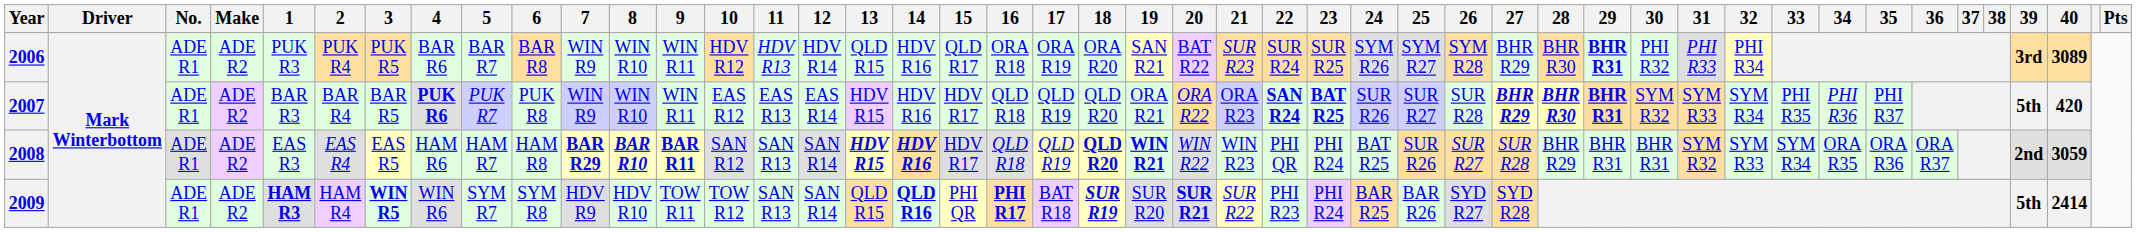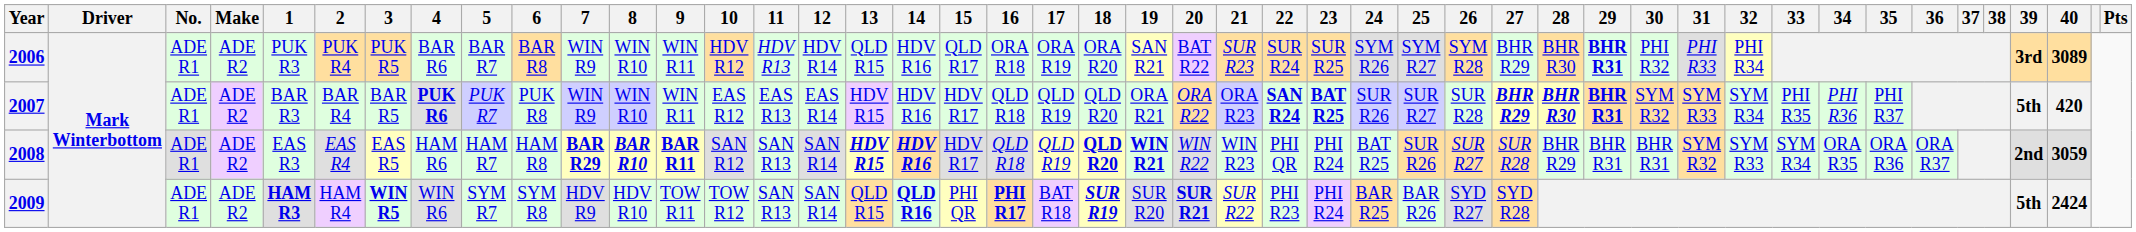 <table class="wikitable mw-collapsible mw-collapsed" style="text-align:center;">
 <tr>
 <th>Year</th>
 <th>Driver</th>
 <th>No.</th>
 <th>Make</th>
 <th>1</th>
 <th>2</th>
 <th>3</th>
 <th>4</th>
 <th>5</th>
 <th>6</th>
 <th>7</th>
 <th>8</th>
 <th>9</th>
 <th>10</th>
 <th>11</th>
 <th>12</th>
 <th>13</th>
 <th>14</th>
 <th>15</th>
 <th>16</th>
 <th>17</th>
 <th>18</th>
 <th>19</th>
 <th>20</th>
 <th>21</th>
 <th>22</th>
 <th>23</th>
 <th>24</th>
 <th>25</th>
 <th>26</th>
 <th>27</th>
 <th>28</th>
 <th>29</th>
 <th>30</th>
 <th>31</th>
 <th>32</th>
 <th>33</th>
 <th>34</th>
 <th>35</th>
 <th>36</th>
 <th>37</th>
 <th>38</th>
 <th>39</th>
 <th>40</th>
 <th></th>
 <th>Pts</th>
 </tr>
 <tr>
 <th><a href='#'>2006</a></th>
 <th rowspan=13><a href='#'>Mark Winterbottom</a></th>
 <td style="background: #dfffdf"><a href='#'>ADE<br>R1</a><br></td>
 <td style="background: #dfffdf"><a href='#'>ADE<br>R2</a><br></td>
 <td style="background: #dfffdf"><a href='#'>PUK<br>R3</a><br></td>
 <td style="background: #ffdf9f"><a href='#'>PUK<br>R4</a><br></td>
 <td style="background: #ffdf9f"><a href='#'>PUK<br>R5</a><br></td>
 <td style="background: #dfffdf"><a href='#'>BAR<br>R6</a><br></td>
 <td style="background: #dfffdf"><a href='#'>BAR<br>R7</a><br></td>
 <td style="background: #ffdf9f"><a href='#'>BAR<br>R8</a><br></td>
 <td style="background: #dfffdf"><a href='#'>WIN<br>R9</a><br></td>
 <td style="background: #dfffdf"><a href='#'>WIN<br>R10</a><br></td>
 <td style="background: #dfffdf"><a href='#'>WIN<br>R11</a><br></td>
 <td style="background: #ffdf9f"><a href='#'>HDV<br>R12</a><br></td>
 <td style="background: #dfffdf"><em><a href='#'>HDV<br>R13</a><br></em></td>
 <td style="background: #dfffdf"><a href='#'>HDV<br>R14</a><br></td>
 <td style="background: #dfffdf"><a href='#'>QLD<br>R15</a><br></td>
 <td style="background: #dfffdf"><a href='#'>HDV<br>R16</a><br></td>
 <td style="background: #dfffdf"><a href='#'>QLD<br>R17</a><br></td>
 <td style="background: #dfffdf"><a href='#'>ORA<br>R18</a><br></td>
 <td style="background: #dfffdf"><a href='#'>ORA<br>R19</a><br></td>
 <td style="background: #dfffdf"><a href='#'>ORA<br>R20</a><br></td>
 <td style="background: #ffffbf"><a href='#'>SAN<br>R21</a><br></td>
 <td style="background: #efcfff"><a href='#'>BAT<br>R22</a><br></td>
 <td style="background: #ffdf9f"><em><a href='#'>SUR<br>R23</a><br></em></td>
 <td style="background: #ffdf9f"><a href='#'>SUR<br>R24</a><br></td>
 <td style="background: #ffdf9f"><a href='#'>SUR<br>R25</a><br></td>
 <td style="background: #dfdfdf"><a href='#'>SYM<br>R26</a><br></td>
 <td style="background: #dfdfdf"><a href='#'>SYM<br>R27</a><br></td>
 <td style="background: #ffdf9f"><a href='#'>SYM<br>R28</a><br></td>
 <td style="background: #dfffdf"><a href='#'>BHR<br>R29</a><br></td>
 <td style="background: #ffdf9f"><a href='#'>BHR<br>R30</a><br></td>
 <td style="background: #dfffdf"><strong><a href='#'>BHR<br>R31</a><br></strong></td>
 <td style="background: #dfffdf"><a href='#'>PHI<br>R32</a><br></td>
 <td style="background: #dfdfdf"><em><a href='#'>PHI<br>R33</a><br></em></td>
 <td style="background: #ffffbf"><a href='#'>PHI<br>R34</a><br></td>
 <th colspan=6></th>
 <th style="background: #ffdf9f">3rd</th>
 <th style="background: #ffdf9f">3089</th>
 </tr>
 <tr>
 <th><a href='#'>2007</a></th>
 <td style="background: #dfffdf"><a href='#'>ADE<br>R1</a><br></td>
 <td style="background: #efcfff"><a href='#'>ADE<br>R2</a><br></td>
 <td style="background: #dfffdf"><a href='#'>BAR<br>R3</a><br></td>
 <td style="background: #dfffdf"><a href='#'>BAR<br>R4</a><br></td>
 <td style="background: #dfffdf"><a href='#'>BAR<br>R5</a><br></td>
 <td style="background: #dfdfdf"><strong><a href='#'>PUK<br>R6</a><br></strong></td>
 <td style="background: #cfcfff"><em><a href='#'>PUK<br>R7</a><br></em></td>
 <td style="background: #dfffdf"><a href='#'>PUK<br>R8</a><br></td>
 <td style="background: #cfcfff"><a href='#'>WIN<br>R9</a><br></td>
 <td style="background: #cfcfff"><a href='#'>WIN<br>R10</a><br></td>
 <td style="background: #dfffdf"><a href='#'>WIN<br>R11</a><br></td>
 <td style="background: #dfffdf"><a href='#'>EAS<br>R12</a><br></td>
 <td style="background: #dfffdf"><a href='#'>EAS<br>R13</a><br></td>
 <td style="background: #dfffdf"><a href='#'>EAS<br>R14</a><br></td>
 <td style="background: #efcfff"><a href='#'>HDV<br>R15</a><br></td>
 <td style="background: #dfffdf"><a href='#'>HDV<br>R16</a><br></td>
 <td style="background: #dfffdf"><a href='#'>HDV<br>R17</a><br></td>
 <td style="background: #dfffdf"><a href='#'>QLD<br>R18</a><br></td>
 <td style="background: #dfffdf"><a href='#'>QLD<br>R19</a><br></td>
 <td style="background: #dfffdf"><a href='#'>QLD<br>R20</a><br></td>
 <td style="background: #dfffdf"><a href='#'>ORA<br>R21</a><br></td>
 <td style="background: #ffdf9f"><em><a href='#'>ORA<br>R22</a><br></em></td>
 <td style="background: #cfcfff"><a href='#'>ORA<br>R23</a><br></td>
 <td style="background: #dfffdf"><strong><a href='#'>SAN<br>R24</a><br></strong></td>
 <td style="background: #dfffdf"><strong><a href='#'>BAT<br>R25</a><br></strong></td>
 <td style="background: #cfcfff"><a href='#'>SUR<br>R26</a><br></td>
 <td style="background: #cfcfff"><a href='#'>SUR<br>R27</a><br></td>
 <td style="background: #dfffdf"><a href='#'>SUR<br>R28</a><br></td>
 <td style="background: #ffffbf"><strong><em><a href='#'>BHR<br>R29</a><br></em></strong></td>
 <td style="background: #ffffbf"><strong><em><a href='#'>BHR<br>R30</a><br></em></strong></td>
 <td style="background: #ffdf9f"><strong><a href='#'>BHR<br>R31</a><br></strong></td>
 <td style="background: #ffdf9f"><a href='#'>SYM<br>R32</a><br></td>
 <td style="background: #ffdf9f"><a href='#'>SYM<br>R33</a><br></td>
 <td style="background: #dfffdf"><a href='#'>SYM<br>R34</a><br></td>
 <td style="background: #dfffdf"><a href='#'>PHI<br>R35</a><br></td>
 <td style="background: #dfffdf"><em><a href='#'>PHI<br>R36</a><br></em></td>
 <td style="background: #dfffdf"><a href='#'>PHI<br>R37</a><br></td>
 <th colspan=3></th>
 <th>5th</th>
 <th>420</th>
 </tr>
 <tr>
 <th><a href='#'>2008</a></th>
 <td style="background: #dfdfdf"><a href='#'>ADE<br>R1</a><br></td>
 <td style="background: #efcfff"><a href='#'>ADE<br>R2</a><br></td>
 <td style="background: #dfffdf"><a href='#'>EAS<br>R3</a><br></td>
 <td style="background: #dfdfdf"><em><a href='#'>EAS<br>R4</a><br></em></td>
 <td style="background: #ffffbf"><a href='#'>EAS<br>R5</a><br></td>
 <td style="background: #dfffdf"><a href='#'>HAM<br>R6</a><br></td>
 <td style="background: #dfffdf"><a href='#'>HAM<br>R7</a><br></td>
 <td style="background: #dfffdf"><a href='#'>HAM<br>R8</a><br></td>
 <td style="background: #ffffbf"><strong><a href='#'>BAR<br>R29</a><br></strong></td>
 <td style="background: #ffffbf"><strong><em><a href='#'>BAR<br>R10</a><br></em></strong></td>
 <td style="background: #ffffbf"><strong><a href='#'>BAR<br>R11</a><br></strong></td>
 <td style="background: #dfdfdf"><a href='#'>SAN<br>R12</a><br></td>
 <td style="background: #dfffdf"><a href='#'>SAN<br>R13</a><br></td>
 <td style="background: #dfdfdf"><a href='#'>SAN<br>R14</a><br></td>
 <td style="background: #ffffbf"><strong><em><a href='#'>HDV<br>R15</a><br></em></strong></td>
 <td style="background: #ffdf9f"><strong><em><a href='#'>HDV<br>R16</a><br></em></strong></td>
 <td style="background: #dfdfdf"><a href='#'>HDV<br>R17</a><br></td>
 <td style="background: #dfdfdf"><em><a href='#'>QLD<br>R18</a><br></em></td>
 <td style="background: #ffffbf"><em><a href='#'>QLD<br>R19</a><br></em></td>
 <td style="background: #ffffbf"><strong><a href='#'>QLD<br>R20</a><br></strong></td>
 <td style="background: #dfffdf"><strong><a href='#'>WIN<br>R21</a><br></strong></td>
 <td style="background: #dfdfdf"><em><a href='#'>WIN<br>R22</a><br></em></td>
 <td style="background: #dfffdf"><a href='#'>WIN<br>R23</a><br></td>
 <td style="background: #dfffdf"><a href='#'>PHI<br>QR</a><br></td>
 <td style="background: #dfffdf"><a href='#'>PHI<br>R24</a><br></td>
 <td style="background: #dfffdf"><a href='#'>BAT<br>R25</a><br></td>
 <td style="background: #ffdf9f"><a href='#'>SUR<br>R26</a><br></td>
 <td style="background: #ffdf9f"><em><a href='#'>SUR<br>R27</a><br></em></td>
 <td style="background: #ffdf9f"><em><a href='#'>SUR<br>R28</a><br></em></td>
 <td style="background: #dfffdf"><a href='#'>BHR<br>R29</a><br></td>
 <td style="background: #dfffdf"><a href='#'>BHR<br>R31</a><br></td>
 <td style="background: #dfffdf"><a href='#'>BHR<br>R31</a><br></td>
 <td style="background: #ffdf9f"><a href='#'>SYM<br>R32</a><br></td>
 <td style="background: #dfffdf"><a href='#'>SYM<br>R33</a><br></td>
 <td style="background: #dfffdf"><a href='#'>SYM<br>R34</a><br></td>
 <td style="background: #dfffdf"><a href='#'>ORA<br>R35</a><br></td>
 <td style="background: #dfffdf"><a href='#'>ORA<br>R36</a><br></td>
 <td style="background: #dfffdf"><a href='#'>ORA<br>R37</a><br></td>
 <th colspan=2></th>
 <th style="background: #dfdfdf">2nd</th>
 <th style="background: #dfdfdf">3059</th>
 </tr>
 <tr>
 <th><a href='#'>2009</a></th>
 <td style="background: #dfffdf"><a href='#'>ADE<br>R1</a><br></td>
 <td style="background: #dfffdf"><a href='#'>ADE<br>R2</a><br></td>
 <td style="background: #dfdfdf"><strong><a href='#'>HAM<br>R3</a><br></strong></td>
 <td style="background: #efcfff"><a href='#'>HAM<br>R4</a><br></td>
 <td style="background: #dfffdf"><strong><a href='#'>WIN<br>R5</a><br></strong></td>
 <td style="background: #dfdfdf"><a href='#'>WIN<br>R6</a><br></td>
 <td style="background: #dfffdf"><a href='#'>SYM<br>R7</a><br></td>
 <td style="background: #dfffdf"><a href='#'>SYM<br>R8</a><br></td>
 <td style="background: #dfdfdf"><a href='#'>HDV<br>R9</a><br></td>
 <td style="background: #dfffdf"><a href='#'>HDV<br>R10</a><br></td>
 <td style="background: #dfffdf"><a href='#'>TOW<br>R11</a><br></td>
 <td style="background: #dfffdf"><a href='#'>TOW<br>R12</a><br></td>
 <td style="background: #dfffdf"><a href='#'>SAN<br>R13</a><br></td>
 <td style="background: #dfffdf"><a href='#'>SAN<br>R14</a><br></td>
 <td style="background: #ffdf9f"><a href='#'>QLD<br>R15</a><br></td>
 <td style="background: #dfffdf"><strong><a href='#'>QLD<br>R16</a><br></strong></td>
 <td style="background: #ffffbf"><a href='#'>PHI<br>QR</a><br></td>
 <td style="background: #ffdf9f"><strong><a href='#'>PHI<br>R17</a><br></strong></td>
 <td style="background: #efcfff"><a href='#'>BAT<br>R18</a><br></td>
 <td style="background: #ffffbf"><strong><em><a href='#'>SUR<br>R19</a><br></em></strong></td>
 <td style="background: #dfdfdf"><a href='#'>SUR<br>R20</a><br></td>
 <td style="background: #dfdfdf"><strong><a href='#'>SUR<br>R21</a><br></strong></td>
 <td style="background: #ffffbf"><em><a href='#'>SUR<br>R22</a><br></em></td>
 <td style="background: #dfffdf"><a href='#'>PHI<br>R23</a><br></td>
 <td style="background: #efcfff"><a href='#'>PHI<br>R24</a><br></td>
 <td style="background: #ffdf9f"><a href='#'>BAR<br>R25</a><br></td>
 <td style="background: #dfffdf"><a href='#'>BAR<br>R26</a><br></td>
 <td style="background: #dfdfdf"><a href='#'>SYD<br>R27</a><br></td>
 <td style="background: #ffdf9f"><a href='#'>SYD<br>R28</a><br></td>
 <th colspan=11></th>
 <th>5th</th>
-<th>2414</th>
+<th>2424</th>
 </tr>
 </table>
